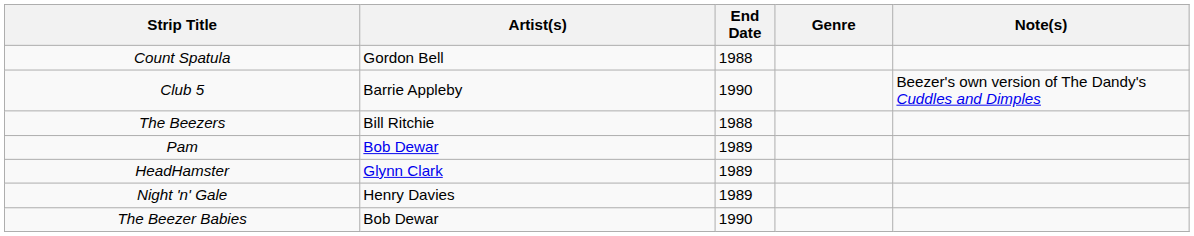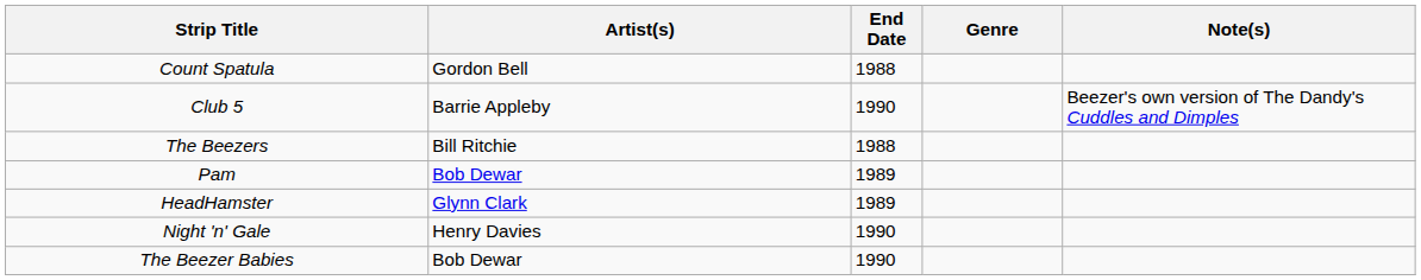 <table class="wikitable sortable">
 <tr>
 <th width=30%>Strip Title</th>
 <th width=30%>Artist(s)</th>
 <th width=5%>End Date</th>
 <th width=10%>Genre</th>
 <th width=25%>Note(s)</th>
 </tr>
 <tr>
 <td align=center><em>Count Spatula</em></td>
 <td>Gordon Bell</td>
 <td>1988</td>
 <td></td>
 <td></td>
 </tr>
 <tr>
 <td align=center><em>Club 5</em></td>
 <td>Barrie Appleby</td>
 <td>1990</td>
 <td></td>
 <td>Beezer's own version of The Dandy's <em><a href='#'>Cuddles and Dimples</a></em></td>
 </tr>
 <tr>
 <td align=center><em>The Beezers</em></td>
 <td>Bill Ritchie</td>
 <td>1988</td>
 <td></td>
 <td></td>
 </tr>
 <tr>
 <td align=center><em>Pam</em></td>
 <td><a href='#'>Bob Dewar</a></td>
 <td>1989</td>
 <td></td>
 <td></td>
 </tr>
 <tr>
 <td align=center><em>HeadHamster</em></td>
 <td><a href='#'>Glynn Clark</a></td>
 <td>1989</td>
 <td></td>
 <td></td>
 </tr>
 <tr>
 <td align=center><em>Night 'n' Gale</em></td>
 <td>Henry Davies</td>
-<td>1989</td>
+<td>1990</td>
 <td></td>
 <td></td>
 </tr>
 <tr>
 <td align=center><em>The Beezer Babies</em></td>
 <td>Bob Dewar</td>
 <td>1990</td>
 <td></td>
 <td></td>
 </tr>
 </table>
